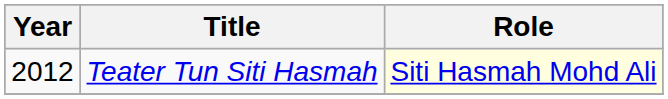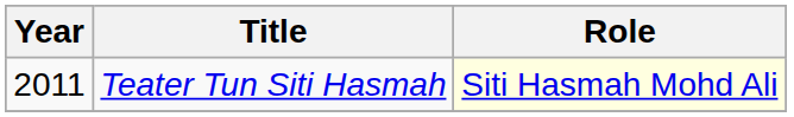 <table class="wikitable">
 <tr>
 <th>Year</th>
 <th>Title</th>
 <th>Role</th>
 </tr>
 <tr>
-<td>2012</td>
+<td>2011</td>
 <td><em><a href='#'>Teater Tun Siti Hasmah</a></em></td>
 <td style="background: lightyellow;"><a href='#'>Siti Hasmah Mohd Ali</a></td>
 </tr>
 <tr>
 </tr>
 </table>
